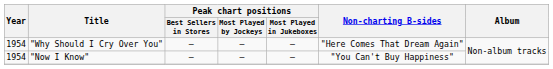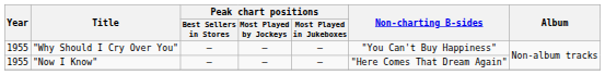 <table class="wikitable" style=text-align:center;>
 <tr>
 <th rowspan="2">Year</th>
 <th rowspan="2">Title</th>
 <th colspan="3">Peak chart positions</th>
 <th rowspan="2"><a href='#'>Non-charting B-sides</a></th>
 <th rowspan="2">Album</th>
 </tr>
 <tr style="font-size:smaller;">
 <th align=centre>Best Sellers<br>in Stores</th>
 <th align=centre>Most Played<br>by Jockeys</th>
 <th align=centre>Most Played<br>in Jukeboxes</th>
 </tr>
 <tr>
-<td>1954</td>
+<td>1955</td>
 <td align=left>"Why Should I Cry Over You"</td>
 <td>—</td>
 <td>—</td>
 <td>—</td>
-<td>"Here Comes That Dream Again"</td>
+<td>"You Can't Buy Happiness"</td>
 <td rowspan="2" align=center>Non-album tracks</td>
 </tr>
 <tr>
-<td>1954</td>
+<td>1955</td>
 <td align=left>"Now I Know"</td>
 <td>—</td>
 <td>—</td>
 <td>—</td>
-<td>"You Can't Buy Happiness"</td>
+<td>"Here Comes That Dream Again"</td>
 </tr>
 <tr>
 </tr>
 </table>
